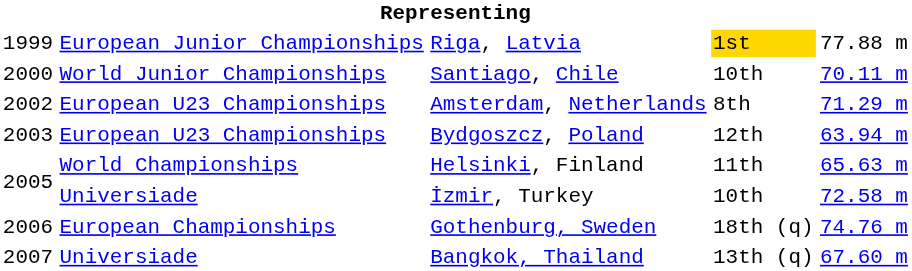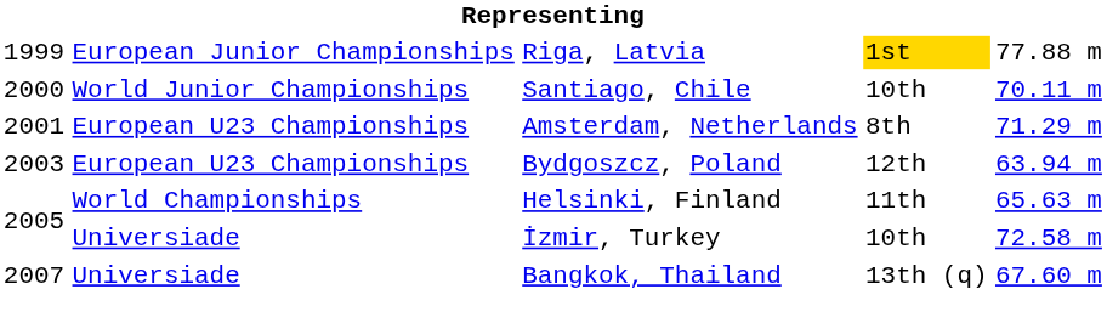 <table>
 <tr>
 <th colspan="5">Representing </th>
 </tr>
 <tr>
 <td>1999</td>
 <td><a href='#'>European Junior Championships</a></td>
 <td><a href='#'>Riga</a>, <a href='#'>Latvia</a></td>
 <td bgcolor="gold">1st</td>
 <td>77.88 m</td>
 </tr>
 <tr>
 <td>2000</td>
 <td><a href='#'>World Junior Championships</a></td>
 <td><a href='#'>Santiago</a>, <a href='#'>Chile</a></td>
 <td>10th</td>
 <td><a href='#'>70.11 m</a></td>
 </tr>
 <tr>
-<td>2002</td>
+<td>2001</td>
 <td><a href='#'>European U23 Championships</a></td>
 <td><a href='#'>Amsterdam</a>, <a href='#'>Netherlands</a></td>
 <td>8th</td>
 <td><a href='#'>71.29 m</a></td>
 </tr>
 <tr>
 <td>2003</td>
 <td><a href='#'>European U23 Championships</a></td>
 <td><a href='#'>Bydgoszcz</a>, <a href='#'>Poland</a></td>
 <td>12th</td>
 <td><a href='#'>63.94 m</a></td>
 </tr>
 <tr>
 <td rowspan=2>2005</td>
 <td><a href='#'>World Championships</a></td>
 <td><a href='#'>Helsinki</a>, Finland</td>
 <td>11th</td>
 <td><a href='#'>65.63 m</a></td>
 </tr>
 <tr>
 <td><a href='#'>Universiade</a></td>
 <td><a href='#'>İzmir</a>, Turkey</td>
 <td>10th</td>
 <td><a href='#'>72.58 m</a></td>
 </tr>
 <tr>
-<td>2006</td>
-<td><a href='#'>European Championships</a></td>
-<td><a href='#'>Gothenburg, Sweden</a></td>
-<td>18th (q)</td>
-<td><a href='#'>74.76 m</a></td>
-</tr>
-<tr>
 <td>2007</td>
 <td><a href='#'>Universiade</a></td>
 <td><a href='#'>Bangkok, Thailand</a></td>
 <td>13th (q)</td>
 <td><a href='#'>67.60 m</a></td>
 </tr>
 </table>
